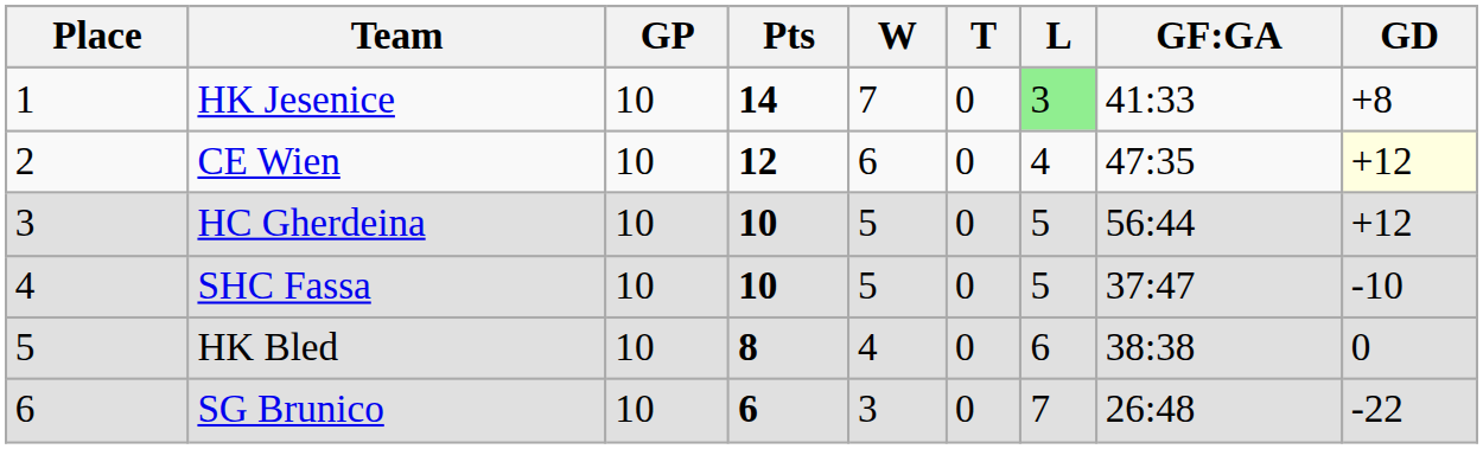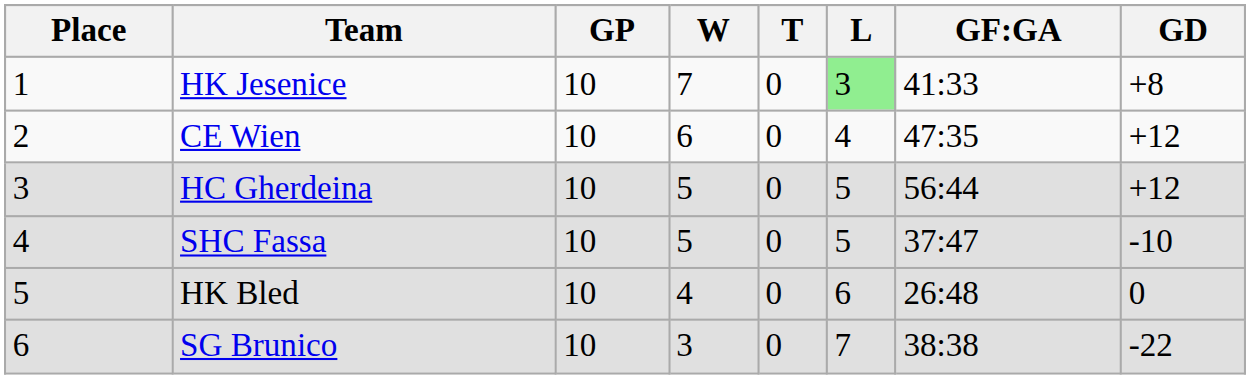 <table class="wikitable" width="600px">
 <tr style="background-color:#c0c0c0;">
 <th>Place</th>
 <th>Team</th>
 <th>GP</th>
-<th>Pts</th>
 <th>W</th>
 <th>T</th>
 <th>L</th>
 <th>GF:GA</th>
 <th>GD</th>
 </tr>
 <tr>
 <td>1</td>
 <td> <a href='#'>HK Jesenice</a></td>
 <td>10</td>
-<td><strong>14</strong></td>
 <td>7</td>
 <td>0</td>
 <td style="background: lightgreen;">3</td>
 <td>41:33</td>
 <td>+8</td>
 </tr>
 <tr>
 <td>2</td>
 <td> <a href='#'>CE Wien</a></td>
 <td>10</td>
-<td><strong>12</strong></td>
 <td>6</td>
 <td>0</td>
 <td>4</td>
 <td>47:35</td>
-<td style="background: lightyellow;">+12</td>
+<td>+12</td>
 </tr>
 <tr bgcolor="#e0e0e0">
 <td>3</td>
 <td> <a href='#'>HC Gherdeina</a></td>
 <td>10</td>
-<td><strong>10</strong></td>
 <td>5</td>
 <td>0</td>
 <td>5</td>
 <td>56:44</td>
 <td>+12</td>
 </tr>
 <tr bgcolor="#e0e0e0">
 <td>4</td>
 <td> <a href='#'>SHC Fassa</a></td>
 <td>10</td>
-<td><strong>10</strong></td>
 <td>5</td>
 <td>0</td>
 <td>5</td>
 <td>37:47</td>
 <td>-10</td>
 </tr>
 <tr bgcolor="#e0e0e0">
 <td>5</td>
 <td> HK Bled</td>
 <td>10</td>
-<td><strong>8</strong></td>
 <td>4</td>
 <td>0</td>
 <td>6</td>
-<td>38:38</td>
+<td>26:48</td>
 <td>0</td>
 </tr>
 <tr bgcolor="#e0e0e0">
 <td>6</td>
 <td> <a href='#'>SG Brunico</a></td>
 <td>10</td>
-<td><strong>6</strong></td>
 <td>3</td>
 <td>0</td>
 <td>7</td>
-<td>26:48</td>
+<td>38:38</td>
 <td>-22</td>
 </tr>
 </table>
